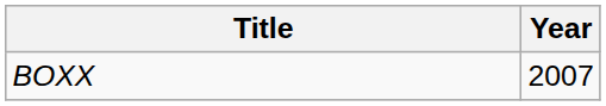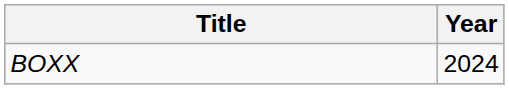 <table class="wikitable plainrowheaders" style="text-align:left;">
 <tr>
 <th scope="col" style="width:17em;">Title</th>
 <th scope="col">Year</th>
 </tr>
 <tr>
 <td><em>BOXX</em></td>
-<td>2007</td>
+<td>2024</td>
 </tr>
 </table>
